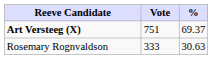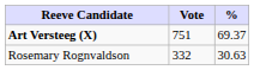 <table class="wikitable">
 <tr>
 <th style="background:#ddf; width:200px;">Reeve Candidate </th>
 <th style="background:#ddf; width:50px;">Vote</th>
 <th style="background:#ddf; width:30px;">%</th>
 </tr>
 <tr>
 <td><strong>Art Versteeg (X)</strong></td>
 <td>751</td>
 <td>69.37</td>
 </tr>
 <tr>
 <td>Rosemary Rognvaldson</td>
-<td>333</td>
+<td>332</td>
 <td>30.63</td>
 </tr>
 </table>
